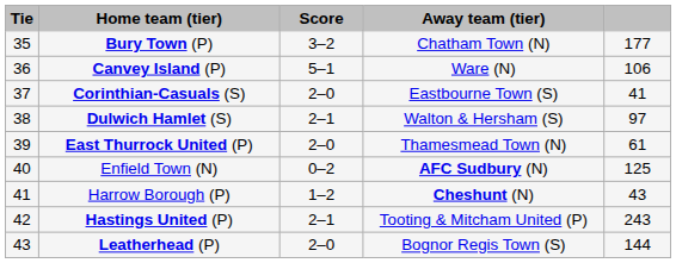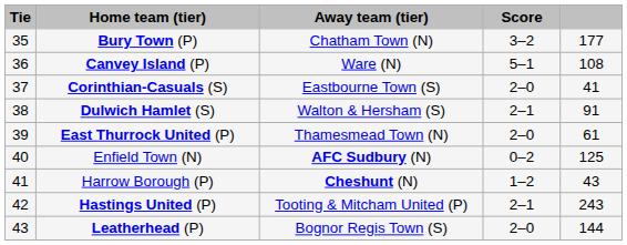 <table class="wikitable" style="width: 600px; background:WhiteSmoke; text-align:center; font-size:90%">
 <tr>
 <td scope="col" style="width:  5.00%; background:silver;"><strong>Tie</strong></td>
 <td scope="col" style="width: 36.25%; background:silver;"><strong>Home team (tier)</strong></td>
+<td scope="col" style="width: 36.25%; background:silver;"><strong>Away team (tier)</strong></td>
 <td scope="col" style="width: 12.50%; background:silver;"><strong>Score</strong></td>
-<td scope="col" style="width: 36.25%; background:silver;"><strong>Away team (tier)</strong></td>
 <td scope="col" style="width: 10.00%; background:silver;"><strong></strong></td>
 </tr>
 <tr>
 <td>35</td>
 <td><strong><a href='#'>Bury Town</a></strong> (P)</td>
+<td><a href='#'>Chatham Town</a> (N)</td>
 <td>3–2</td>
-<td><a href='#'>Chatham Town</a> (N)</td>
 <td>177</td>
 </tr>
 <tr>
 <td>36</td>
 <td><strong><a href='#'>Canvey Island</a></strong> (P)</td>
+<td><a href='#'>Ware</a> (N)</td>
 <td>5–1</td>
-<td><a href='#'>Ware</a> (N)</td>
-<td>106</td>
+<td>108</td>
 </tr>
 <tr>
 <td>37</td>
 <td><strong><a href='#'>Corinthian-Casuals</a></strong> (S)</td>
+<td><a href='#'>Eastbourne Town</a> (S)</td>
 <td>2–0</td>
-<td><a href='#'>Eastbourne Town</a> (S)</td>
 <td>41</td>
 </tr>
 <tr>
 <td>38</td>
 <td><strong><a href='#'>Dulwich Hamlet</a></strong> (S)</td>
+<td><a href='#'>Walton & Hersham</a> (S)</td>
 <td>2–1</td>
-<td><a href='#'>Walton & Hersham</a> (S)</td>
-<td>97</td>
+<td>91</td>
 </tr>
 <tr>
 <td>39</td>
 <td><strong><a href='#'>East Thurrock United</a></strong> (P)</td>
+<td><a href='#'>Thamesmead Town</a> (N)</td>
 <td>2–0</td>
-<td><a href='#'>Thamesmead Town</a> (N)</td>
 <td>61</td>
 </tr>
 <tr>
 <td>40</td>
 <td><a href='#'>Enfield Town</a> (N)</td>
+<td><strong><a href='#'>AFC Sudbury</a></strong> (N)</td>
 <td>0–2</td>
-<td><strong><a href='#'>AFC Sudbury</a></strong> (N)</td>
 <td>125</td>
 </tr>
 <tr>
 <td>41</td>
 <td><a href='#'>Harrow Borough</a> (P)</td>
+<td><strong><a href='#'>Cheshunt</a></strong> (N)</td>
 <td>1–2</td>
-<td><strong><a href='#'>Cheshunt</a></strong> (N)</td>
 <td>43</td>
 </tr>
 <tr>
 <td>42</td>
 <td><strong><a href='#'>Hastings United</a></strong> (P)</td>
+<td><a href='#'>Tooting & Mitcham United</a> (P)</td>
 <td>2–1</td>
-<td><a href='#'>Tooting & Mitcham United</a> (P)</td>
 <td>243</td>
 </tr>
 <tr>
 <td>43</td>
 <td><strong><a href='#'>Leatherhead</a></strong> (P)</td>
+<td><a href='#'>Bognor Regis Town</a> (S)</td>
 <td>2–0</td>
-<td><a href='#'>Bognor Regis Town</a> (S)</td>
 <td>144</td>
 </tr>
 </table>
